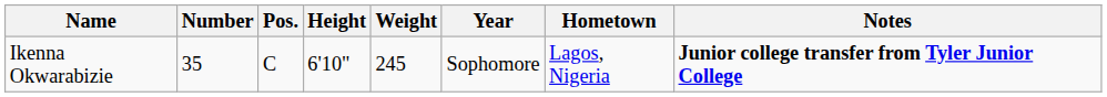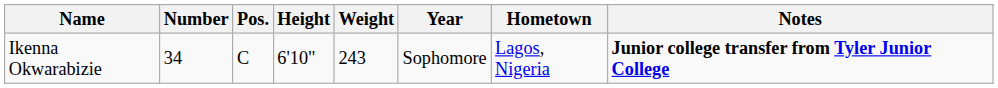 <table class="wikitable sortable" border="1">
 <tr>
 <th>Name</th>
 <th>Number</th>
 <th>Pos.</th>
 <th>Height</th>
 <th>Weight</th>
 <th>Year</th>
 <th>Hometown</th>
 <th class="unsortable">Notes</th>
 </tr>
 <tr>
 <td sortname>Ikenna Okwarabizie</td>
-<td>35</td>
+<td>34</td>
 <td>C</td>
 <td>6'10"</td>
-<td>245</td>
+<td>243</td>
 <td>Sophomore</td>
 <td><a href='#'>Lagos</a>, <a href='#'>Nigeria</a></td>
 <td><strong>Junior college transfer from <a href='#'>Tyler Junior College</a></strong></td>
 </tr>
 </table>
